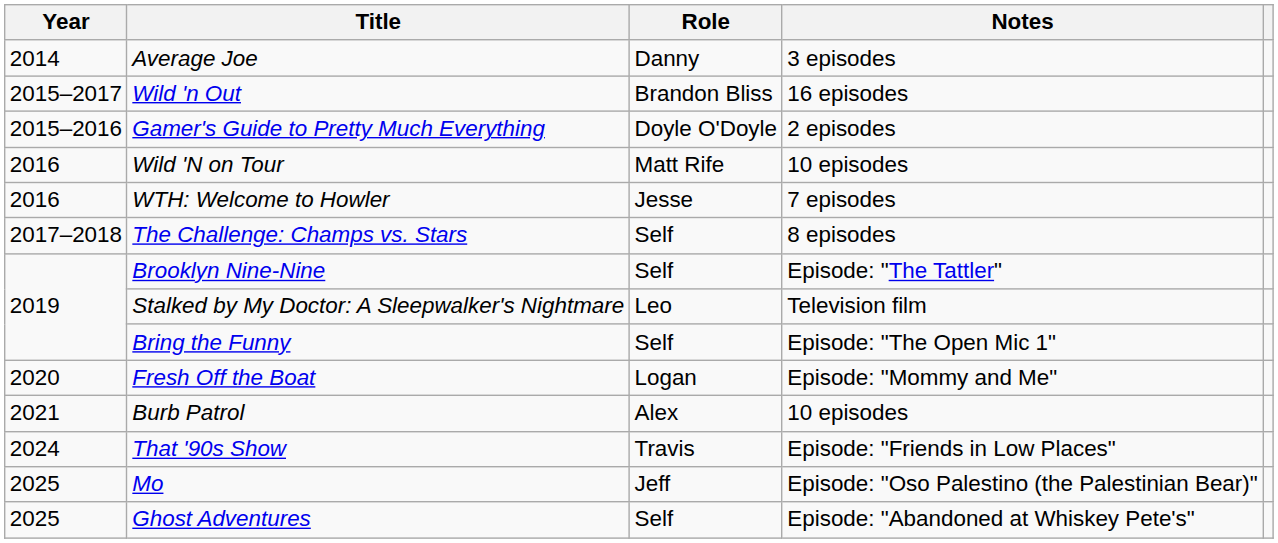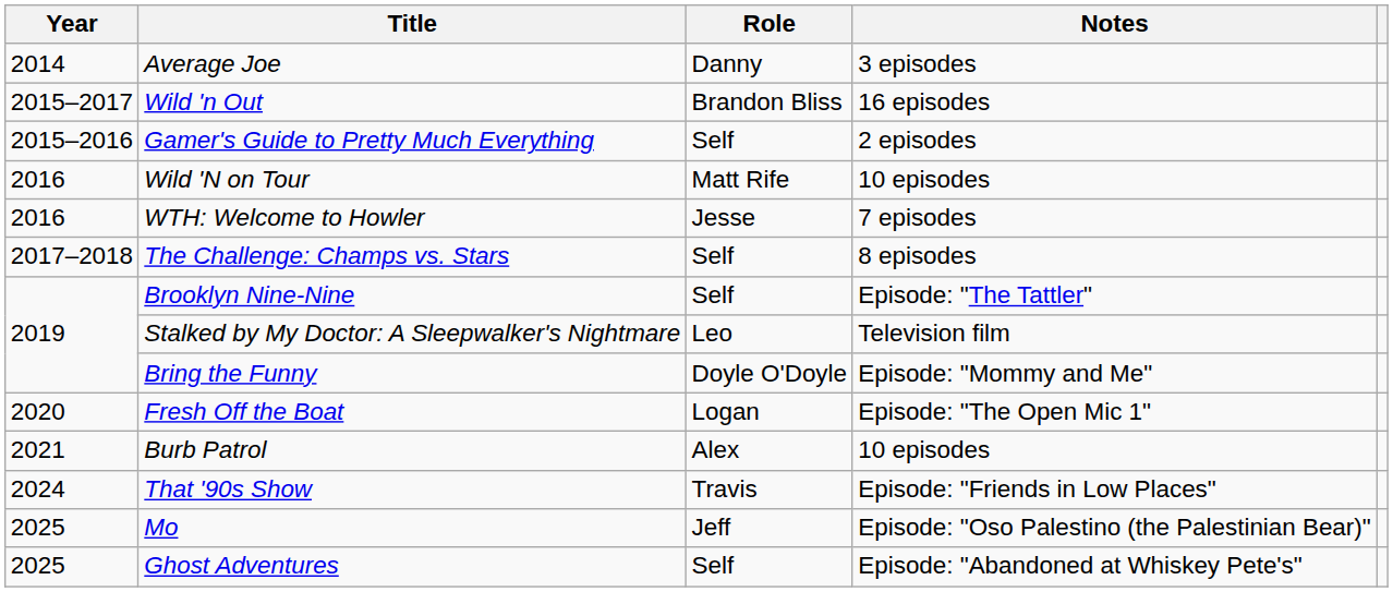 <table class="wikitable sortable">
 <tr>
 <th>Year</th>
 <th>Title</th>
 <th>Role</th>
 <th class=unsortable>Notes</th>
 <th class=unsortable></th>
 </tr>
 <tr>
 <td>2014</td>
 <td><em>Average Joe</em></td>
 <td>Danny</td>
 <td>3 episodes</td>
 <td></td>
 </tr>
 <tr>
 <td>2015–2017</td>
 <td><em><a href='#'>Wild 'n Out</a></em></td>
 <td>Brandon Bliss</td>
 <td>16 episodes</td>
 <td></td>
 </tr>
 <tr>
 <td>2015–2016</td>
 <td><em><a href='#'>Gamer's Guide to Pretty Much Everything</a></em></td>
-<td>Doyle O'Doyle</td>
+<td>Self</td>
 <td>2 episodes</td>
 <td></td>
 </tr>
 <tr>
 <td>2016</td>
 <td><em>Wild 'N on Tour</em></td>
 <td>Matt Rife</td>
 <td>10 episodes</td>
 <td></td>
 </tr>
 <tr>
 <td>2016</td>
 <td><em>WTH: Welcome to Howler</em></td>
 <td>Jesse</td>
 <td>7 episodes</td>
 <td></td>
 </tr>
 <tr>
 <td>2017–2018</td>
 <td><em><a href='#'>The Challenge: Champs vs. Stars</a></em></td>
 <td>Self</td>
 <td>8 episodes</td>
 <td></td>
 </tr>
 <tr>
 <td rowspan="3">2019</td>
 <td><em><a href='#'>Brooklyn Nine-Nine</a></em></td>
 <td>Self</td>
 <td>Episode: "<a href='#'>The Tattler</a>"</td>
 <td></td>
 </tr>
 <tr>
 <td><em>Stalked by My Doctor: A Sleepwalker's Nightmare</em></td>
 <td>Leo</td>
 <td>Television film</td>
 <td></td>
 </tr>
 <tr>
 <td><em><a href='#'>Bring the Funny</a></em></td>
-<td>Self</td>
-<td>Episode: "The Open Mic 1"</td>
+<td>Doyle O'Doyle</td>
+<td>Episode: "Mommy and Me"</td>
 <td></td>
 </tr>
 <tr>
 <td>2020</td>
 <td><em><a href='#'>Fresh Off the Boat</a></em></td>
 <td>Logan</td>
-<td>Episode: "Mommy and Me"</td>
+<td>Episode: "The Open Mic 1"</td>
 <td></td>
 </tr>
 <tr>
 <td>2021</td>
 <td><em>Burb Patrol</em></td>
 <td>Alex</td>
 <td>10 episodes</td>
 <td></td>
 </tr>
 <tr>
 <td>2024</td>
 <td><em><a href='#'>That '90s Show</a></em></td>
 <td>Travis</td>
 <td>Episode: "Friends in Low Places"</td>
 <td></td>
 </tr>
 <tr>
 <td>2025</td>
 <td><em><a href='#'>Mo</a></em></td>
 <td>Jeff</td>
 <td>Episode: "Oso Palestino (the Palestinian Bear)"</td>
 <td></td>
 </tr>
 <tr>
 <td>2025</td>
 <td><em><a href='#'>Ghost Adventures</a></em></td>
 <td>Self</td>
 <td>Episode: "Abandoned at Whiskey Pete's"</td>
 <td></td>
 </tr>
 </table>
